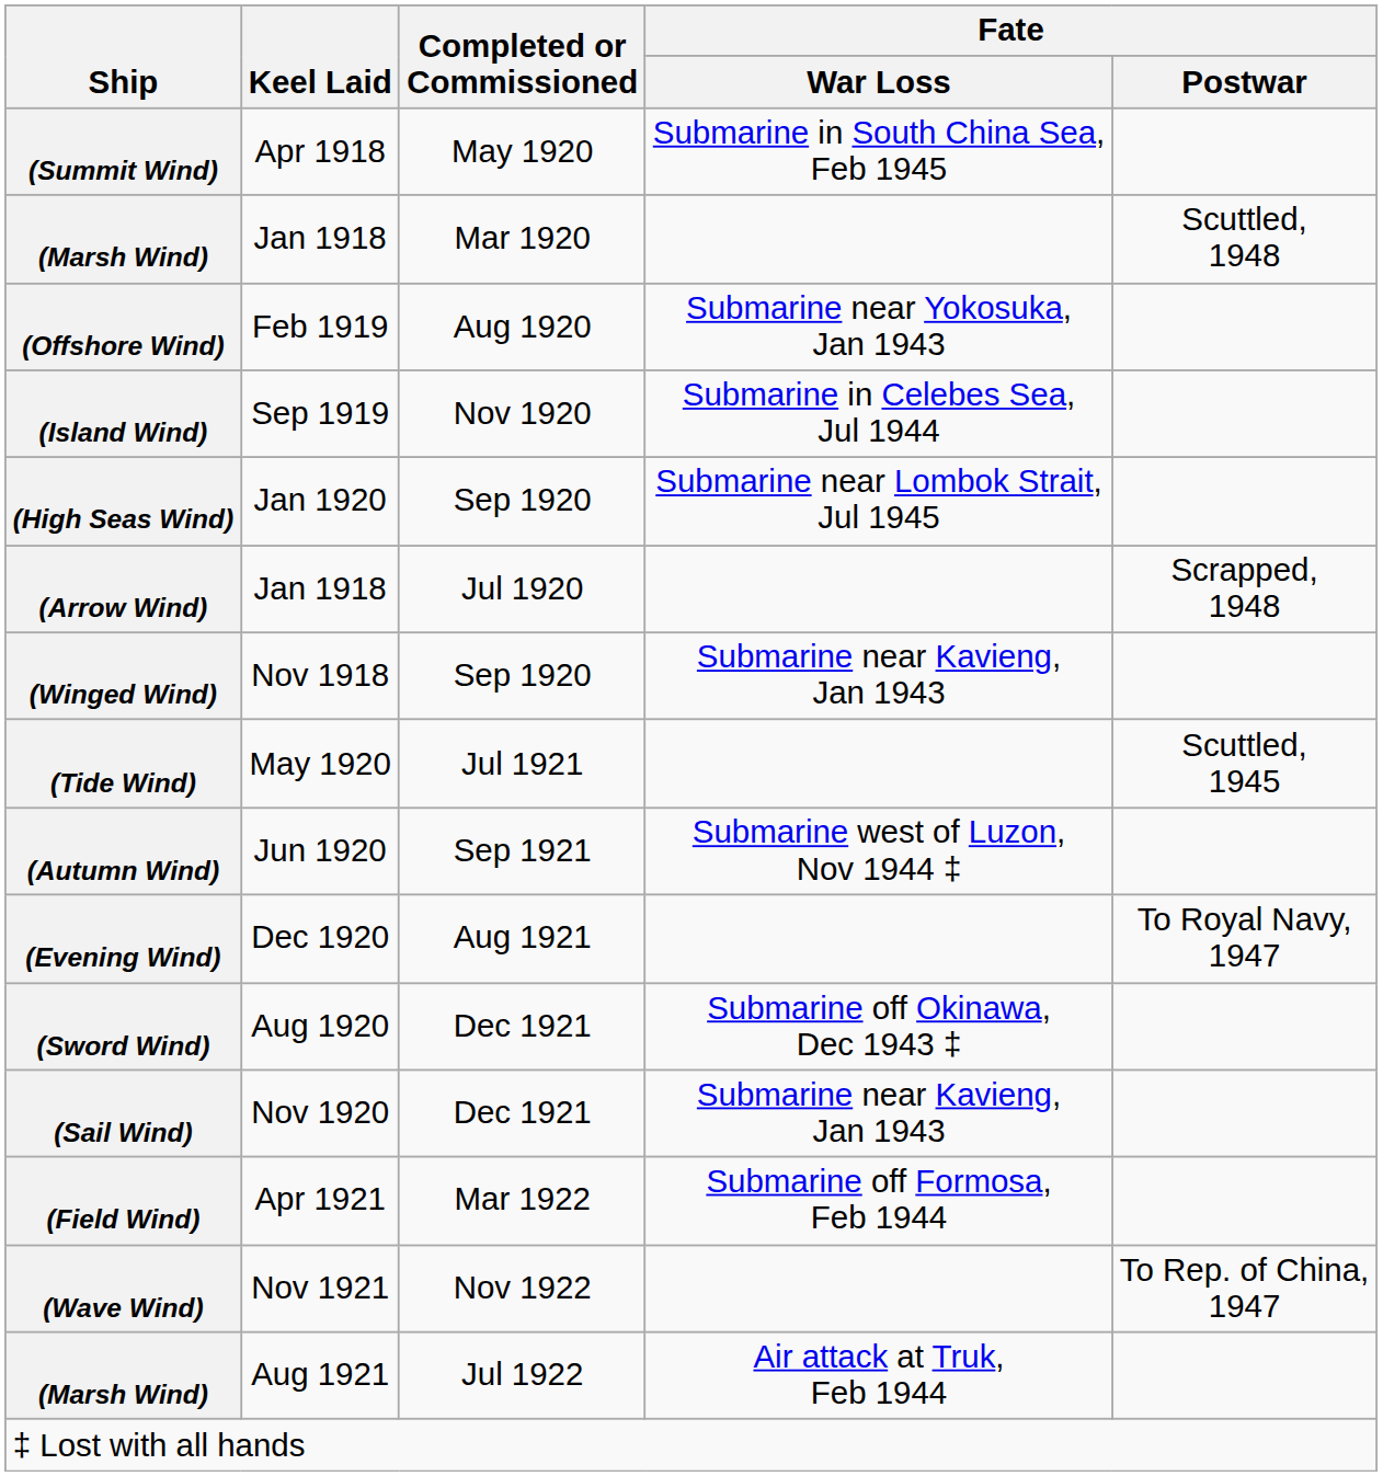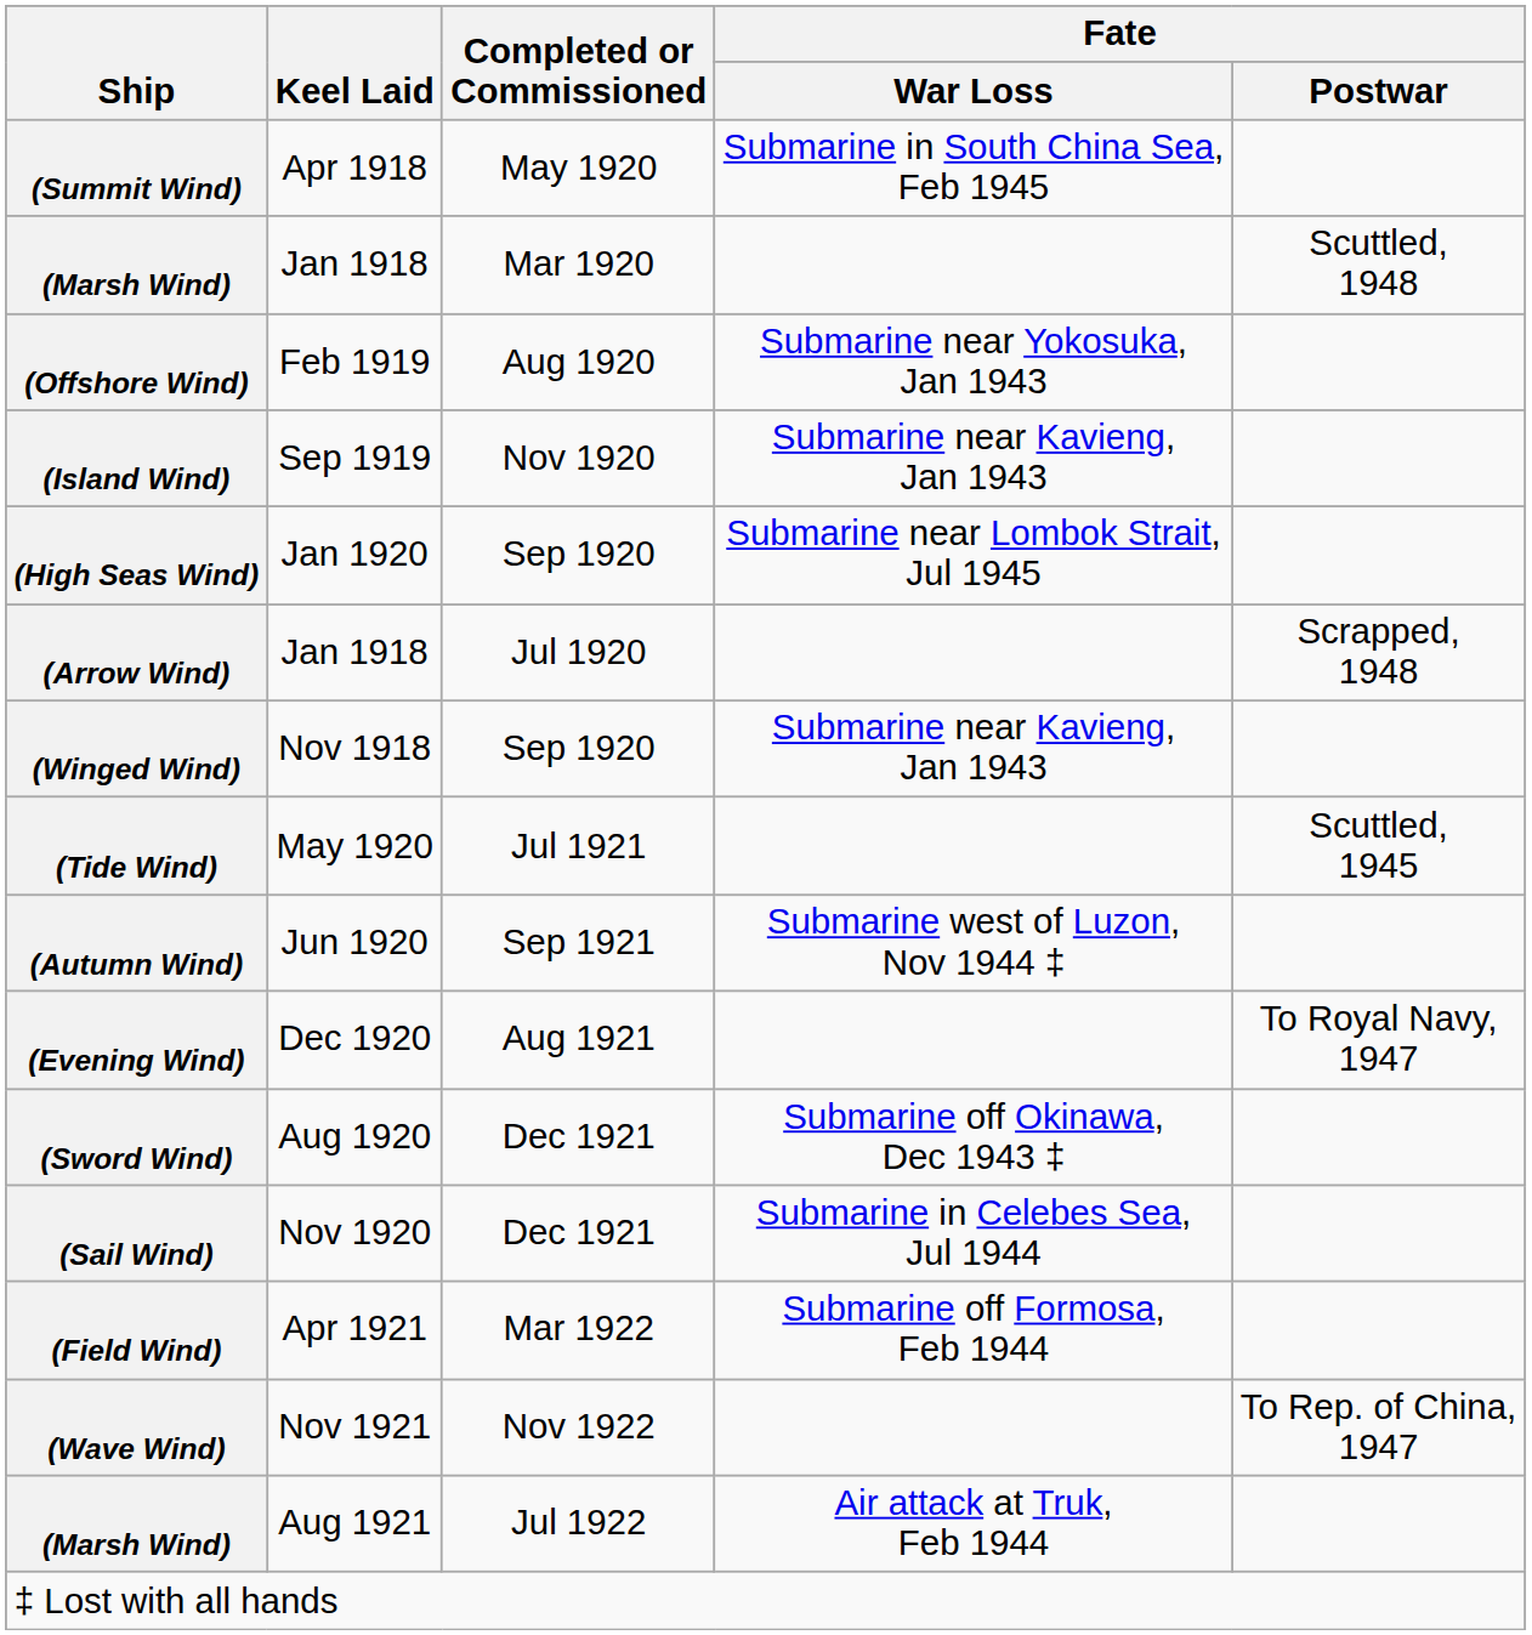 <table class="wikitable plainrowheaders" style="text-align: center">
 <tr valign="bottom">
 <th scope="col" rowspan=2>Ship</th>
 <th scope="col" rowspan=2>Keel Laid</th>
 <th scope="col" rowspan=2>Completed or<br>Commissioned</th>
 <th scope="row" colspan=3  style="text-align: center"><strong>Fate</strong></th>
 </tr>
 <tr>
 <th scope="col">War Loss</th>
 <th scope="col">Postwar</th>
 </tr>
 <tr>
 <th><br><small><em>(Summit Wind)</em></small></th>
 <td>Apr 1918</td>
 <td>May 1920</td>
 <td><a href='#'>Submarine</a> in <a href='#'>South China Sea</a>,<br>Feb 1945</td>
 <td></td>
 </tr>
 <tr>
 <th><br><small><em>(Marsh Wind)</em></small></th>
 <td>Jan 1918</td>
 <td>Mar 1920</td>
 <td></td>
 <td>Scuttled,<br>1948</td>
 </tr>
 <tr>
 <th><br><small><em>(Offshore Wind)</em></small></th>
 <td>Feb 1919</td>
 <td>Aug 1920</td>
 <td><a href='#'>Submarine</a> near <a href='#'>Yokosuka</a>,<br>Jan 1943</td>
 <td></td>
 </tr>
 <tr>
 <th><br><small><em>(Island Wind)</em></small></th>
 <td>Sep 1919</td>
 <td>Nov 1920</td>
-<td><a href='#'>Submarine</a> in <a href='#'>Celebes Sea</a>,<br>Jul 1944</td>
+<td><a href='#'>Submarine</a> near <a href='#'>Kavieng</a>,<br>Jan 1943</td>
 <td></td>
 </tr>
 <tr>
 <th><br><small><em>(High Seas Wind)</em></small></th>
 <td>Jan 1920</td>
 <td>Sep 1920</td>
 <td><a href='#'>Submarine</a> near <a href='#'>Lombok Strait</a>,<br>Jul 1945</td>
 <td></td>
 </tr>
 <tr>
 <th><br><small><em>(Arrow Wind)</em></small></th>
 <td>Jan 1918</td>
 <td>Jul 1920</td>
 <td></td>
 <td>Scrapped,<br>1948</td>
 </tr>
 <tr>
 <th><br><small><em>(Winged Wind)</em></small></th>
 <td>Nov 1918</td>
 <td>Sep 1920</td>
 <td><a href='#'>Submarine</a> near <a href='#'>Kavieng</a>,<br>Jan 1943</td>
 <td></td>
 </tr>
 <tr>
 <th><br><small><em>(Tide Wind)</em></small></th>
 <td>May 1920</td>
 <td>Jul 1921</td>
 <td></td>
 <td>Scuttled,<br>1945</td>
 </tr>
 <tr>
 <th><br><small><em>(Autumn Wind)</em></small></th>
 <td>Jun 1920</td>
 <td>Sep 1921</td>
 <td><a href='#'>Submarine</a> west of <a href='#'>Luzon</a>,<br>Nov 1944 ‡</td>
 <td></td>
 </tr>
 <tr>
 <th><br><small><em>(Evening Wind)</em></small></th>
 <td>Dec 1920</td>
 <td>Aug 1921</td>
 <td></td>
 <td>To Royal Navy,<br>1947</td>
 </tr>
 <tr>
 <th><br><small><em>(Sword Wind)</em></small></th>
 <td>Aug 1920</td>
 <td>Dec 1921</td>
 <td><a href='#'>Submarine</a> off <a href='#'>Okinawa</a>,<br>Dec 1943 ‡</td>
 <td></td>
 </tr>
 <tr>
 <th><br><small><em>(Sail Wind)</em></small></th>
 <td>Nov 1920</td>
 <td>Dec 1921</td>
-<td><a href='#'>Submarine</a> near <a href='#'>Kavieng</a>,<br>Jan 1943</td>
+<td><a href='#'>Submarine</a> in <a href='#'>Celebes Sea</a>,<br>Jul 1944</td>
 <td></td>
 </tr>
 <tr>
 <th><br><small><em>(Field Wind)</em></small></th>
 <td>Apr 1921</td>
 <td>Mar 1922</td>
 <td><a href='#'>Submarine</a> off <a href='#'>Formosa</a>,<br>Feb 1944</td>
 <td></td>
 </tr>
 <tr>
 <th><br><small><em>(Wave Wind)</em></small></th>
 <td>Nov 1921</td>
 <td>Nov 1922</td>
 <td></td>
 <td>To Rep. of China,<br>1947</td>
 </tr>
 <tr>
 <th><br><small><em>(Marsh Wind)</em></small></th>
 <td>Aug 1921</td>
 <td>Jul 1922</td>
 <td><a href='#'>Air attack</a> at <a href='#'>Truk</a>,<br>Feb 1944</td>
 </tr>
 <tr>
 <td colspan=11 style="text-align: left">‡ Lost with all hands</td>
 </tr>
 </table>
